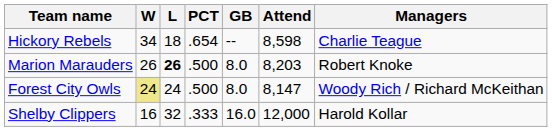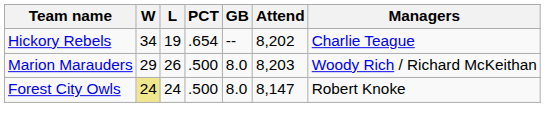 <table class="wikitable">
 <tr>
 <th>Team name</th>
 <th>W</th>
 <th>L</th>
 <th>PCT</th>
 <th>GB</th>
 <th>Attend</th>
 <th>Managers</th>
 </tr>
 <tr>
 <td><a href='#'>Hickory Rebels</a></td>
 <td>34</td>
-<td>18</td>
+<td>19</td>
 <td>.654</td>
 <td>--</td>
-<td>8,598</td>
+<td>8,202</td>
 <td><a href='#'>Charlie Teague</a></td>
 </tr>
 <tr>
 <td><a href='#'>Marion Marauders</a></td>
+<td>29</td>
 <td>26</td>
-<td><strong>26</strong></td>
 <td>.500</td>
 <td>8.0</td>
 <td>8,203</td>
-<td>Robert Knoke</td>
+<td><a href='#'>Woody Rich</a> / Richard McKeithan</td>
 </tr>
 <tr>
 <td><a href='#'>Forest City Owls</a></td>
 <td style="background: khaki;">24</td>
 <td>24</td>
 <td>.500</td>
 <td>8.0</td>
 <td>8,147</td>
-<td><a href='#'>Woody Rich</a> / Richard McKeithan</td>
-</tr>
-<tr>
-<td><a href='#'>Shelby Clippers</a></td>
-<td>16</td>
-<td>32</td>
-<td>.333</td>
-<td>16.0</td>
-<td>12,000</td>
-<td>Harold Kollar</td>
+<td>Robert Knoke</td>
 </tr>
 </table>
